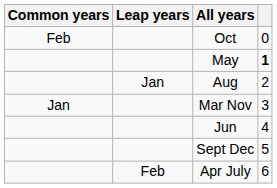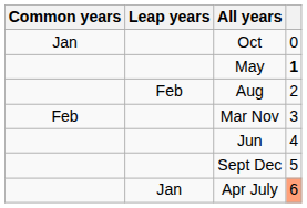 <table class="wikitable" style="text-align:center;">
 <tr>
 <th>Common years</th>
 <th>Leap years</th>
 <th>All years</th>
 <th></th>
 </tr>
 <tr>
-<td>Feb</td>
+<td>Jan</td>
 <td></td>
 <td>Oct</td>
 <td>0</td>
 </tr>
 <tr>
 <td></td>
 <td></td>
 <td>May</td>
 <td><strong>1</strong></td>
 </tr>
 <tr>
 <td></td>
-<td>Jan</td>
+<td>Feb</td>
 <td>Aug</td>
 <td>2</td>
 </tr>
 <tr>
-<td>Jan</td>
+<td>Feb</td>
 <td></td>
 <td>Mar Nov</td>
 <td>3</td>
 </tr>
 <tr>
 <td></td>
 <td></td>
 <td>Jun</td>
 <td>4</td>
 </tr>
 <tr>
 <td></td>
 <td></td>
 <td>Sept Dec</td>
 <td>5</td>
 </tr>
 <tr>
 <td></td>
-<td>Feb</td>
+<td>Jan</td>
 <td>Apr July</td>
-<td>6</td>
+<td style="background: lightsalmon;">6</td>
 </tr>
 </table>
